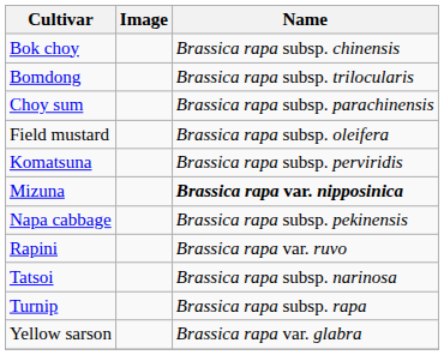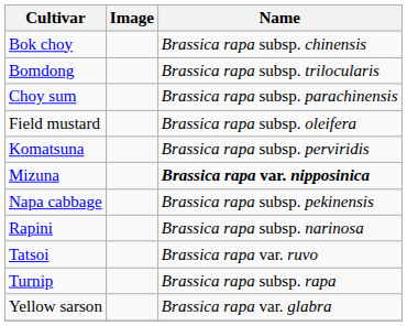 <table class="wikitable sortable">
 <tr>
 <th>Cultivar</th>
 <th>Image</th>
 <th>Name</th>
 </tr>
 <tr>
 <td><a href='#'>Bok choy</a></td>
 <td></td>
 <td><em>Brassica rapa</em> subsp. <em>chinensis</em></td>
 </tr>
 <tr>
 <td><a href='#'>Bomdong</a></td>
 <td></td>
 <td><em>Brassica rapa</em> subsp. <em>trilocularis</em></td>
 </tr>
 <tr>
 <td><a href='#'>Choy sum</a></td>
 <td></td>
 <td><em>Brassica rapa</em> subsp. <em>parachinensis</em></td>
 </tr>
 <tr>
 <td>Field mustard</td>
 <td></td>
 <td><em>Brassica rapa</em> subsp. <em>oleifera</em></td>
 </tr>
 <tr>
 <td><a href='#'>Komatsuna</a></td>
 <td></td>
 <td><em>Brassica rapa</em> subsp. <em>perviridis</em></td>
 </tr>
 <tr>
 <td><a href='#'>Mizuna</a></td>
 <td></td>
 <td><strong><em>Brassica rapa</em> var. <em>nipposinica</em></strong></td>
 </tr>
 <tr>
 <td><a href='#'>Napa cabbage</a></td>
 <td></td>
 <td><em>Brassica rapa</em> subsp. <em> pekinensis</em></td>
 </tr>
 <tr>
 <td><a href='#'>Rapini</a></td>
 <td></td>
-<td><em>Brassica rapa</em> var. <em>ruvo</em></td>
+<td><em>Brassica rapa</em> subsp. <em>narinosa</em></td>
 </tr>
 <tr>
 <td><a href='#'>Tatsoi</a></td>
 <td></td>
-<td><em>Brassica rapa</em> subsp. <em>narinosa</em></td>
+<td><em>Brassica rapa</em> var. <em>ruvo</em></td>
 </tr>
 <tr>
 <td><a href='#'>Turnip</a></td>
 <td></td>
 <td><em>Brassica rapa</em> subsp. <em>rapa</em></td>
 </tr>
 <tr>
 <td>Yellow sarson</td>
 <td></td>
 <td><em>Brassica rapa</em> var. <em>glabra</em></td>
 </tr>
 <tr>
 </tr>
 </table>
